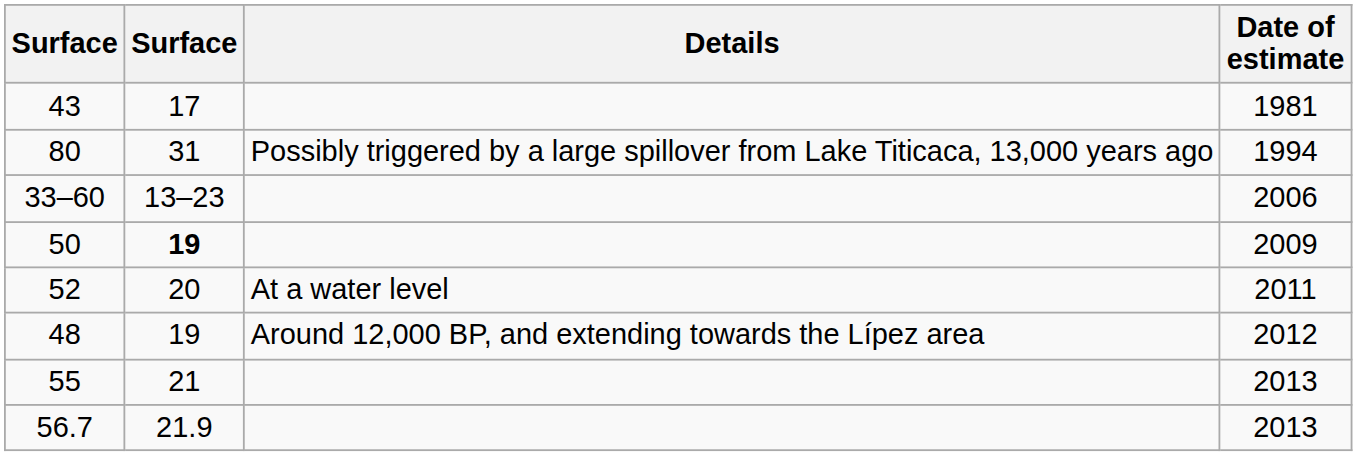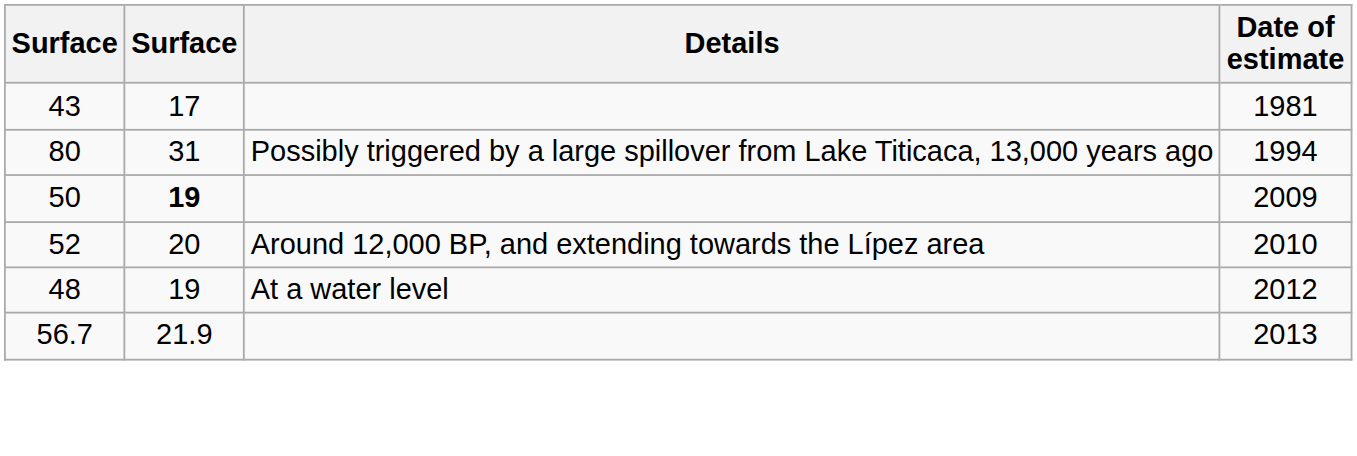 <table class="wikitable sortable">
 <tr>
 <th>Surface<br></th>
 <th>Surface<br></th>
 <th>Details</th>
 <th>Date of<br>estimate</th>
 </tr>
 <tr>
 <td align=center>43</td>
 <td align=center>17</td>
 <td></td>
 <td align=center>1981</td>
 </tr>
 <tr>
 <td align=center>80</td>
 <td align=center>31</td>
 <td>Possibly triggered by a large spillover from Lake Titicaca, 13,000 years ago</td>
 <td align=center>1994</td>
 </tr>
 <tr>
-<td align=center>33–60</td>
-<td align=center>13–23</td>
-<td></td>
-<td align=center>2006</td>
-</tr>
-<tr>
 <td align=center>50</td>
 <td align=center><strong>19</strong></td>
 <td></td>
 <td align=center>2009</td>
 </tr>
 <tr>
 <td align=center>52</td>
 <td align=center>20</td>
-<td>At a  water level</td>
-<td align=center>2011</td>
+<td>Around 12,000 BP, and extending towards the Lípez area</td>
+<td align=center>2010</td>
 </tr>
 <tr>
 <td align=center>48</td>
 <td align=center>19</td>
-<td>Around 12,000 BP, and extending towards the Lípez area</td>
+<td>At a  water level</td>
 <td align=center>2012</td>
-</tr>
-<tr>
-<td align=center>55</td>
-<td align=center>21</td>
-<td></td>
-<td align=center>2013</td>
 </tr>
 <tr>
 <td align=center>56.7</td>
 <td align=center>21.9</td>
 <td></td>
 <td align=center>2013</td>
 </tr>
 </table>
